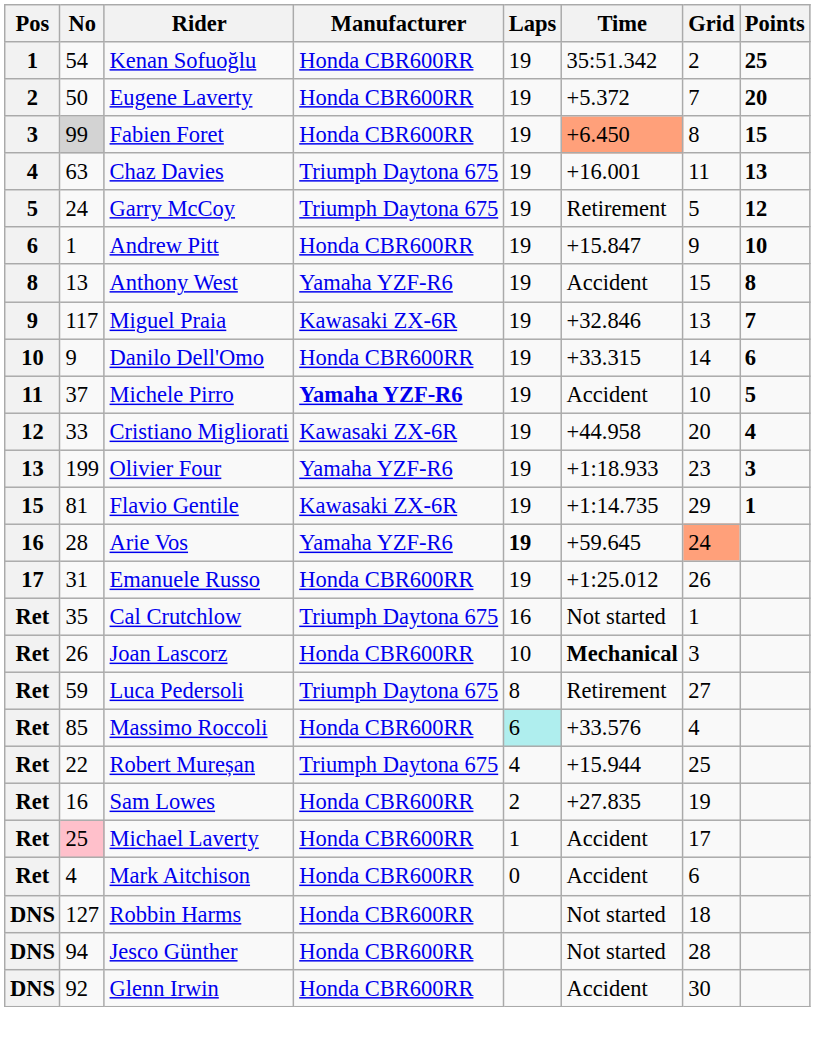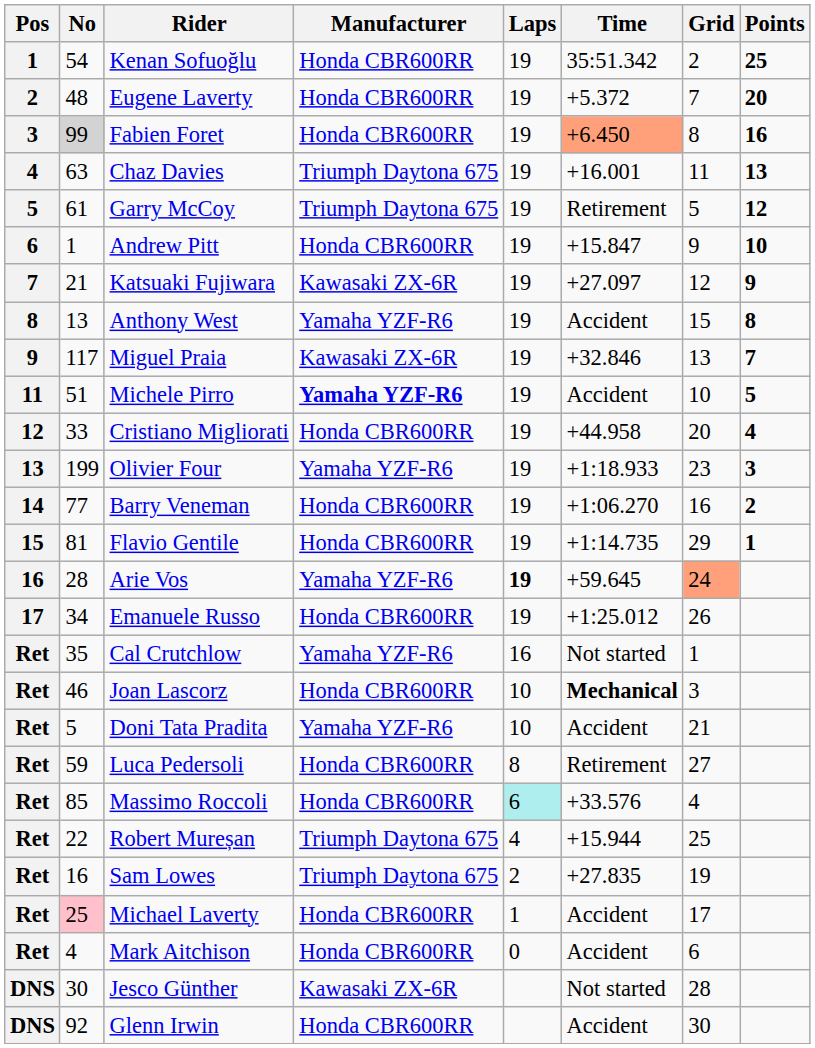 <table class="wikitable" style="font-size: 95%;">
 <tr>
 <th>Pos</th>
 <th>No</th>
 <th>Rider</th>
 <th>Manufacturer</th>
 <th>Laps</th>
 <th>Time</th>
 <th>Grid</th>
 <th>Points</th>
 </tr>
 <tr>
 <th>1</th>
 <td>54</td>
 <td> <a href='#'>Kenan Sofuoğlu</a></td>
 <td><a href='#'>Honda CBR600RR</a></td>
 <td>19</td>
 <td>35:51.342</td>
 <td>2</td>
 <td><strong>25</strong></td>
 </tr>
 <tr>
 <th>2</th>
-<td>50</td>
+<td>48</td>
 <td> <a href='#'>Eugene Laverty</a></td>
 <td><a href='#'>Honda CBR600RR</a></td>
 <td>19</td>
 <td>+5.372</td>
 <td>7</td>
 <td><strong>20</strong></td>
 </tr>
 <tr>
 <th>3</th>
 <td style="background: lightgrey;">99</td>
 <td> <a href='#'>Fabien Foret</a></td>
 <td><a href='#'>Honda CBR600RR</a></td>
 <td>19</td>
 <td style="background: lightsalmon;">+6.450</td>
 <td>8</td>
-<td><strong>15</strong></td>
+<td><strong>16</strong></td>
 </tr>
 <tr>
 <th>4</th>
 <td>63</td>
 <td> <a href='#'>Chaz Davies</a></td>
 <td><a href='#'>Triumph Daytona 675</a></td>
 <td>19</td>
 <td>+16.001</td>
 <td>11</td>
 <td><strong>13</strong></td>
 </tr>
 <tr>
 <th>5</th>
-<td>24</td>
+<td>61</td>
 <td> <a href='#'>Garry McCoy</a></td>
 <td><a href='#'>Triumph Daytona 675</a></td>
 <td>19</td>
 <td>Retirement</td>
 <td>5</td>
 <td><strong>12</strong></td>
 </tr>
 <tr>
 <th>6</th>
 <td>1</td>
 <td> <a href='#'>Andrew Pitt</a></td>
 <td><a href='#'>Honda CBR600RR</a></td>
 <td>19</td>
 <td>+15.847</td>
 <td>9</td>
 <td><strong>10</strong></td>
+</tr>
+<tr>
+<th>7</th>
+<td>21</td>
+<td> <a href='#'>Katsuaki Fujiwara</a></td>
+<td><a href='#'>Kawasaki ZX-6R</a></td>
+<td>19</td>
+<td>+27.097</td>
+<td>12</td>
+<td><strong>9</strong></td>
 </tr>
 <tr>
 <th>8</th>
 <td>13</td>
 <td> <a href='#'>Anthony West</a></td>
 <td><a href='#'>Yamaha YZF-R6</a></td>
 <td>19</td>
 <td>Accident</td>
 <td>15</td>
 <td><strong>8</strong></td>
 </tr>
 <tr>
 <th>9</th>
 <td>117</td>
 <td> <a href='#'>Miguel Praia</a></td>
 <td><a href='#'>Kawasaki ZX-6R</a></td>
 <td>19</td>
 <td>+32.846</td>
 <td>13</td>
 <td><strong>7</strong></td>
 </tr>
 <tr>
-<th>10</th>
-<td>9</td>
-<td> <a href='#'>Danilo Dell'Omo</a></td>
-<td><a href='#'>Honda CBR600RR</a></td>
-<td>19</td>
-<td>+33.315</td>
-<td>14</td>
-<td><strong>6</strong></td>
-</tr>
-<tr>
 <th>11</th>
-<td>37</td>
+<td>51</td>
 <td> <a href='#'>Michele Pirro</a></td>
 <td><strong><a href='#'>Yamaha YZF-R6</a></strong></td>
 <td>19</td>
 <td>Accident</td>
 <td>10</td>
 <td><strong>5</strong></td>
 </tr>
 <tr>
 <th>12</th>
 <td>33</td>
 <td> <a href='#'>Cristiano Migliorati</a></td>
-<td><a href='#'>Kawasaki ZX-6R</a></td>
+<td><a href='#'>Honda CBR600RR</a></td>
 <td>19</td>
 <td>+44.958</td>
 <td>20</td>
 <td><strong>4</strong></td>
 </tr>
 <tr>
 <th>13</th>
 <td>199</td>
 <td> <a href='#'>Olivier Four</a></td>
 <td><a href='#'>Yamaha YZF-R6</a></td>
 <td>19</td>
 <td>+1:18.933</td>
 <td>23</td>
 <td><strong>3</strong></td>
 </tr>
 <tr>
+<th>14</th>
+<td>77</td>
+<td> <a href='#'>Barry Veneman</a></td>
+<td><a href='#'>Honda CBR600RR</a></td>
+<td>19</td>
+<td>+1:06.270</td>
+<td>16</td>
+<td><strong>2</strong></td>
+</tr>
+<tr>
 <th>15</th>
 <td>81</td>
 <td> <a href='#'>Flavio Gentile</a></td>
-<td><a href='#'>Kawasaki ZX-6R</a></td>
+<td><a href='#'>Honda CBR600RR</a></td>
 <td>19</td>
 <td>+1:14.735</td>
 <td>29</td>
 <td><strong>1</strong></td>
 </tr>
 <tr>
 <th>16</th>
 <td>28</td>
 <td> <a href='#'>Arie Vos</a></td>
 <td><a href='#'>Yamaha YZF-R6</a></td>
 <td><strong>19</strong></td>
 <td>+59.645</td>
 <td style="background: lightsalmon;">24</td>
 <td></td>
 </tr>
 <tr>
 <th>17</th>
-<td>31</td>
+<td>34</td>
 <td> <a href='#'>Emanuele Russo</a></td>
 <td><a href='#'>Honda CBR600RR</a></td>
 <td>19</td>
 <td>+1:25.012</td>
 <td>26</td>
 <td></td>
 </tr>
 <tr>
 <th>Ret</th>
 <td>35</td>
 <td> <a href='#'>Cal Crutchlow</a></td>
-<td><a href='#'>Triumph Daytona 675</a></td>
+<td><a href='#'>Yamaha YZF-R6</a></td>
 <td>16</td>
 <td>Not started</td>
 <td>1</td>
 <td></td>
 </tr>
 <tr>
 <th>Ret</th>
-<td>26</td>
+<td>46</td>
 <td> <a href='#'>Joan Lascorz</a></td>
 <td><a href='#'>Honda CBR600RR</a></td>
 <td>10</td>
 <td><strong>Mechanical</strong></td>
 <td>3</td>
 <td></td>
 </tr>
 <tr>
 <th>Ret</th>
+<td>5</td>
+<td> <a href='#'>Doni Tata Pradita</a></td>
+<td><a href='#'>Yamaha YZF-R6</a></td>
+<td>10</td>
+<td>Accident</td>
+<td>21</td>
+<td></td>
+</tr>
+<tr>
+<th>Ret</th>
 <td>59</td>
 <td> <a href='#'>Luca Pedersoli</a></td>
-<td><a href='#'>Triumph Daytona 675</a></td>
+<td><a href='#'>Honda CBR600RR</a></td>
 <td>8</td>
 <td>Retirement</td>
 <td>27</td>
 <td></td>
 </tr>
 <tr>
 <th>Ret</th>
 <td>85</td>
 <td> <a href='#'>Massimo Roccoli</a></td>
 <td><a href='#'>Honda CBR600RR</a></td>
 <td style="background: paleturquoise;">6</td>
 <td>+33.576</td>
 <td>4</td>
 <td></td>
 </tr>
 <tr>
 <th>Ret</th>
 <td>22</td>
 <td> <a href='#'>Robert Mureșan</a></td>
 <td><a href='#'>Triumph Daytona 675</a></td>
 <td>4</td>
 <td>+15.944</td>
 <td>25</td>
 <td></td>
 </tr>
 <tr>
 <th>Ret</th>
 <td>16</td>
 <td> <a href='#'>Sam Lowes</a></td>
-<td><a href='#'>Honda CBR600RR</a></td>
+<td><a href='#'>Triumph Daytona 675</a></td>
 <td>2</td>
 <td>+27.835</td>
 <td>19</td>
 <td></td>
 </tr>
 <tr>
 <th>Ret</th>
 <td style="background: pink;">25</td>
 <td> <a href='#'>Michael Laverty</a></td>
 <td><a href='#'>Honda CBR600RR</a></td>
 <td>1</td>
 <td>Accident</td>
 <td>17</td>
 <td></td>
 </tr>
 <tr>
 <th>Ret</th>
 <td>4</td>
 <td> <a href='#'>Mark Aitchison</a></td>
 <td><a href='#'>Honda CBR600RR</a></td>
 <td>0</td>
 <td>Accident</td>
 <td>6</td>
 <td></td>
 </tr>
 <tr>
 <th>DNS</th>
-<td>127</td>
-<td> <a href='#'>Robbin Harms</a></td>
-<td><a href='#'>Honda CBR600RR</a></td>
-<td></td>
-<td>Not started</td>
-<td>18</td>
-<td></td>
-</tr>
-<tr>
-<th>DNS</th>
-<td>94</td>
+<td>30</td>
 <td> <a href='#'>Jesco Günther</a></td>
-<td><a href='#'>Honda CBR600RR</a></td>
+<td><a href='#'>Kawasaki ZX-6R</a></td>
 <td></td>
 <td>Not started</td>
 <td>28</td>
 <td></td>
 </tr>
 <tr>
 <th>DNS</th>
 <td>92</td>
 <td> <a href='#'>Glenn Irwin</a></td>
 <td><a href='#'>Honda CBR600RR</a></td>
 <td></td>
 <td>Accident</td>
 <td>30</td>
 <td></td>
 </tr>
 </table>
